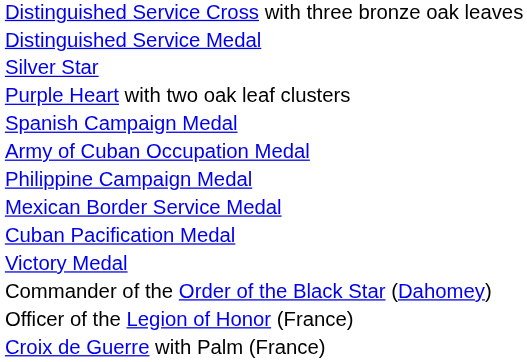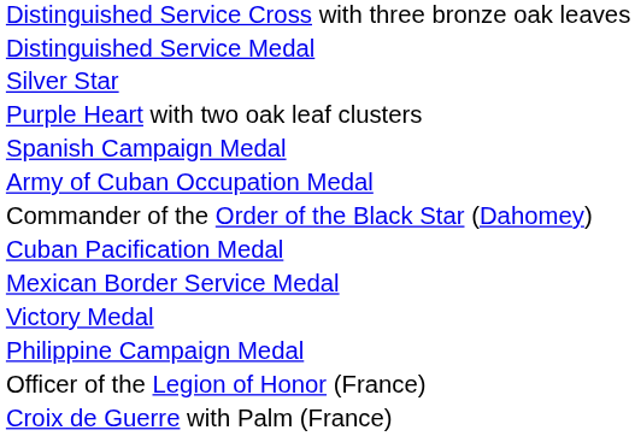 <table>
 <tr>
 <td></td>
 <td><a href='#'>Distinguished Service Cross</a> with three bronze oak leaves</td>
 </tr>
 <tr>
 <td></td>
 <td><a href='#'>Distinguished Service Medal</a></td>
 </tr>
 <tr>
 <td></td>
 <td><a href='#'>Silver Star</a></td>
 </tr>
 <tr>
 <td></td>
 <td><a href='#'>Purple Heart</a> with two oak leaf clusters</td>
 </tr>
 <tr>
 <td></td>
 <td><a href='#'>Spanish Campaign Medal</a></td>
 </tr>
 <tr>
 <td></td>
 <td><a href='#'>Army of Cuban Occupation Medal</a></td>
 </tr>
 <tr>
 <td></td>
-<td><a href='#'>Philippine Campaign Medal</a></td>
+<td>Commander of the <a href='#'>Order of the Black Star</a> (<a href='#'>Dahomey</a>)</td>
+</tr>
+<tr>
+<td></td>
+<td><a href='#'>Cuban Pacification Medal</a></td>
 </tr>
 <tr>
 <td></td>
 <td><a href='#'>Mexican Border Service Medal</a></td>
 </tr>
 <tr>
 <td></td>
-<td><a href='#'>Cuban Pacification Medal</a></td>
-</tr>
-<tr>
-<td></td>
 <td><a href='#'>Victory Medal</a></td>
 </tr>
 <tr>
 <td></td>
-<td>Commander of the <a href='#'>Order of the Black Star</a> (<a href='#'>Dahomey</a>)</td>
+<td><a href='#'>Philippine Campaign Medal</a></td>
 </tr>
 <tr>
 <td></td>
 <td>Officer of the <a href='#'>Legion of Honor</a> (France)</td>
 </tr>
 <tr>
 <td></td>
 <td><a href='#'>Croix de Guerre</a> with Palm (France)</td>
 </tr>
 </table>
